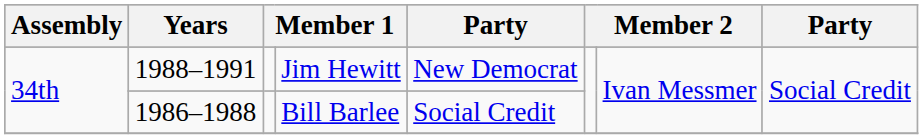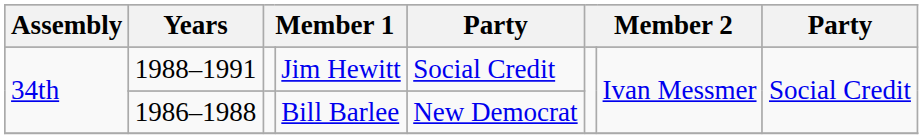 <table class="wikitable">
 <tr>
 <th>Assembly</th>
 <th>Years</th>
 <th colspan="2">Member 1</th>
 <th>Party</th>
 <th colspan="2">Member 2</th>
 <th>Party</th>
 </tr>
 <tr>
 <td rowspan=2><a href='#'>34th</a></td>
 <td>1988–1991</td>
 <td></td>
 <td><a href='#'>Jim Hewitt</a></td>
-<td><a href='#'>New Democrat</a></td>
+<td><a href='#'>Social Credit</a></td>
 <td rowspan=2 ></td>
 <td rowspan=2><a href='#'>Ivan Messmer</a></td>
 <td rowspan=2><a href='#'>Social Credit</a></td>
 </tr>
 <tr>
 <td>1986–1988</td>
 <td></td>
 <td><a href='#'>Bill Barlee</a></td>
-<td><a href='#'>Social Credit</a></td>
+<td><a href='#'>New Democrat</a></td>
 </tr>
 <tr>
 </tr>
 </table>
